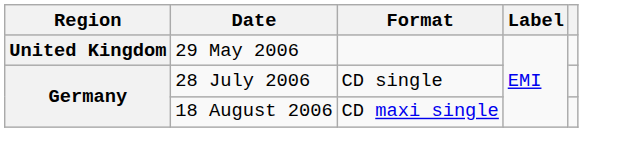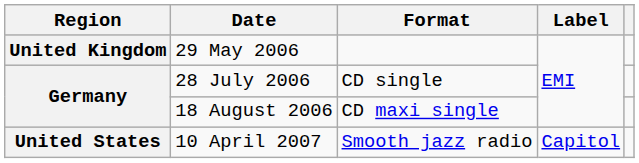 <table class="wikitable plainrowheaders">
 <tr>
 <th scope="col">Region</th>
 <th scope="col">Date</th>
 <th scope="col">Format</th>
 <th scope="col">Label</th>
 <th scope="col"></th>
 </tr>
 <tr>
 <th scope="row">United Kingdom</th>
 <td>29 May 2006</td>
 <td></td>
 <td rowspan="3"><a href='#'>EMI</a></td>
 <td align="center"></td>
 </tr>
 <tr>
 <th scope="row" rowspan="2">Germany</th>
 <td>28 July 2006</td>
 <td>CD single</td>
 <td align="center"></td>
 </tr>
 <tr>
 <td>18 August 2006</td>
 <td>CD <a href='#'>maxi single</a></td>
 <td align="center"></td>
 </tr>
+<tr>
+<th scope="row">United States</th>
+<td>10 April 2007</td>
+<td><a href='#'>Smooth jazz</a> radio</td>
+<td><a href='#'>Capitol</a></td>
+<td align="center"></td>
+</tr>
 </table>
